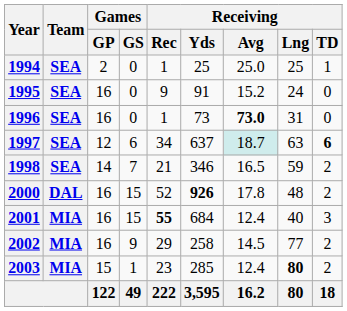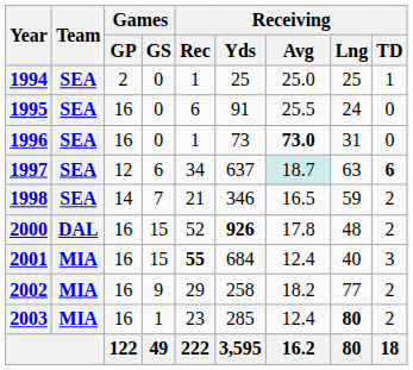 <table class="wikitable" style="text-align:center">
 <tr>
 <th rowspan="2">Year</th>
 <th rowspan="2">Team</th>
 <th colspan="2">Games</th>
 <th colspan="5">Receiving</th>
 </tr>
 <tr>
 <th>GP</th>
 <th>GS</th>
 <th>Rec</th>
 <th>Yds</th>
 <th>Avg</th>
 <th>Lng</th>
 <th>TD</th>
 </tr>
 <tr>
 <th><a href='#'>1994</a></th>
 <th><a href='#'>SEA</a></th>
 <td>2</td>
 <td>0</td>
 <td>1</td>
 <td>25</td>
 <td>25.0</td>
 <td>25</td>
 <td>1</td>
 </tr>
 <tr>
 <th><a href='#'>1995</a></th>
 <th><a href='#'>SEA</a></th>
 <td>16</td>
 <td>0</td>
-<td>9</td>
+<td>6</td>
 <td>91</td>
-<td>15.2</td>
+<td>25.5</td>
 <td>24</td>
 <td>0</td>
 </tr>
 <tr>
 <th><a href='#'>1996</a></th>
 <th><a href='#'>SEA</a></th>
 <td>16</td>
 <td>0</td>
 <td>1</td>
 <td>73</td>
 <td><strong>73.0</strong></td>
 <td>31</td>
 <td>0</td>
 </tr>
 <tr>
 <th><a href='#'>1997</a></th>
 <th><a href='#'>SEA</a></th>
 <td>12</td>
 <td>6</td>
 <td>34</td>
 <td>637</td>
 <td style="background:#cfecec; width:3em;">18.7</td>
 <td>63</td>
 <td><strong>6</strong></td>
 </tr>
 <tr>
 <th><a href='#'>1998</a></th>
 <th><a href='#'>SEA</a></th>
 <td>14</td>
 <td>7</td>
 <td>21</td>
 <td>346</td>
 <td>16.5</td>
 <td>59</td>
 <td>2</td>
 </tr>
 <tr>
 <th><a href='#'>2000</a></th>
 <th><a href='#'>DAL</a></th>
 <td>16</td>
 <td>15</td>
 <td>52</td>
 <td><strong>926</strong></td>
 <td>17.8</td>
 <td>48</td>
 <td>2</td>
 </tr>
 <tr>
 <th><a href='#'>2001</a></th>
 <th><a href='#'>MIA</a></th>
 <td>16</td>
 <td>15</td>
 <td><strong>55</strong></td>
 <td>684</td>
 <td>12.4</td>
 <td>40</td>
 <td>3</td>
 </tr>
 <tr>
 <th><a href='#'>2002</a></th>
 <th><a href='#'>MIA</a></th>
 <td>16</td>
 <td>9</td>
 <td>29</td>
 <td>258</td>
-<td>14.5</td>
+<td>18.2</td>
 <td>77</td>
 <td>2</td>
 </tr>
 <tr>
 <th><a href='#'>2003</a></th>
 <th><a href='#'>MIA</a></th>
-<td>15</td>
+<td>16</td>
 <td>1</td>
 <td>23</td>
 <td>285</td>
 <td>12.4</td>
 <td><strong>80</strong></td>
 <td>2</td>
 </tr>
 <tr>
 <th colspan="2"></th>
 <th>122</th>
 <th>49</th>
 <th>222</th>
 <th>3,595</th>
 <th>16.2</th>
 <th>80</th>
 <th>18</th>
 </tr>
 </table>
